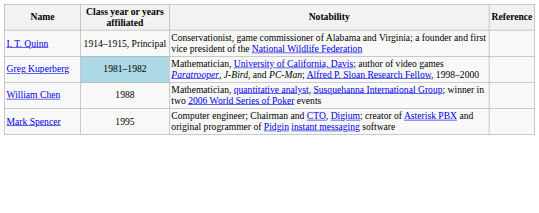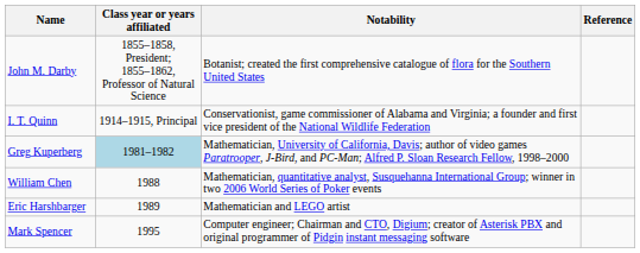 <table class="wikitable sortable" style="width:70%">
 <tr>
 <th width="120">Name</th>
 <th width="140" align=center>Class year or years affiliated</th>
 <th>Notability</th>
 <th width="10" class="unsortable">Reference</th>
+</tr>
+<tr>
+<td><a href='#'>John M. Darby</a></td>
+<td align="center">1855–1858, President;<br>1855–1862, Professor of Natural Science</td>
+<td>Botanist; created the first comprehensive catalogue of <a href='#'>flora</a> for the <a href='#'>Southern United States</a></td>
+<td align="center"></td>
 </tr>
 <tr>
 <td><a href='#'>I. T. Quinn</a></td>
 <td align="center">1914–1915, Principal</td>
 <td>Conservationist, game commissioner of Alabama and Virginia; a founder and first vice president of the <a href='#'>National Wildlife Federation</a></td>
 <td align="center"></td>
 </tr>
 <tr>
 <td><a href='#'>Greg Kuperberg</a></td>
 <td align="center" style="background: lightblue;">1981–1982</td>
 <td>Mathematician, <a href='#'>University of California, Davis</a>; author of video games <em><a href='#'>Paratrooper</a></em>, <em>J-Bird</em>, and <em>PC-Man</em>; <a href='#'>Alfred P. Sloan Research Fellow</a>, 1998–2000</td>
 <td align="center"></td>
 </tr>
 <tr>
 <td><a href='#'>William Chen</a></td>
 <td align="center">1988</td>
 <td>Mathematician, <a href='#'>quantitative analyst</a>, <a href='#'>Susquehanna International Group</a>; winner in two <a href='#'>2006 World Series of Poker</a> events</td>
 <td align="center"></td>
 </tr>
 <tr>
+<td><a href='#'>Eric Harshbarger</a></td>
+<td align="center">1989</td>
+<td>Mathematician and <a href='#'>LEGO</a> artist</td>
+<td align="center"></td>
+</tr>
+<tr>
 <td><a href='#'>Mark Spencer</a></td>
 <td align="center">1995</td>
 <td>Computer engineer; Chairman and <a href='#'>CTO</a>, <a href='#'>Digium</a>; creator of <a href='#'>Asterisk PBX</a> and original programmer of <a href='#'>Pidgin</a> <a href='#'>instant messaging</a> software</td>
 <td align="center"></td>
 </tr>
 </table>
